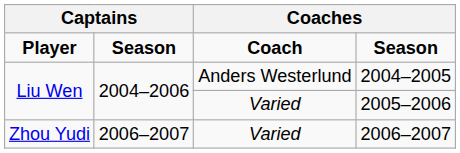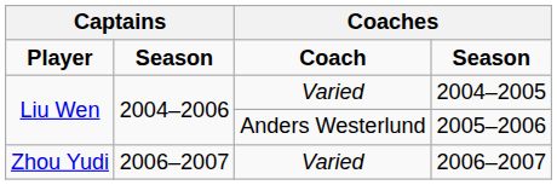 <table class="wikitable" style="text-align:center;width:400px" border="1">
 <tr>
 <th colspan="2">Captains</th>
 <th colspan="2">Coaches</th>
 </tr>
 <tr>
 <td><strong>Player</strong></td>
 <td><strong>Season</strong></td>
 <td><strong>Coach</strong></td>
 <td><strong>Season</strong></td>
 </tr>
 <tr>
 <td rowspan="2"><a href='#'>Liu Wen</a></td>
 <td rowspan="2">2004–2006</td>
-<td>Anders Westerlund</td>
+<td><em>Varied</em></td>
 <td>2004–2005</td>
 </tr>
 <tr>
-<td><em>Varied</em></td>
+<td>Anders Westerlund</td>
 <td>2005–2006</td>
 </tr>
 <tr>
 <td><a href='#'>Zhou Yudi</a></td>
 <td>2006–2007</td>
 <td><em>Varied</em></td>
 <td>2006–2007</td>
 </tr>
 </table>
